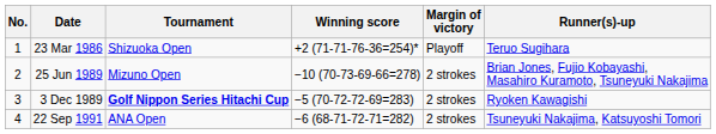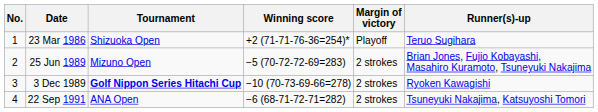 <table class="wikitable" style="font-size:95%;">
 <tr>
 <th>No.</th>
 <th>Date</th>
 <th>Tournament</th>
 <th>Winning score</th>
 <th>Margin of<br>victory</th>
 <th>Runner(s)-up</th>
 </tr>
 <tr>
 <td align=center>1</td>
 <td align=right>23 Mar <a href='#'>1986</a></td>
 <td><a href='#'>Shizuoka Open</a></td>
 <td>+2 (71-71-76-36=254)*</td>
 <td>Playoff</td>
 <td> <a href='#'>Teruo Sugihara</a></td>
 </tr>
 <tr>
 <td align=center>2</td>
 <td align=right>25 Jun <a href='#'>1989</a></td>
 <td><a href='#'>Mizuno Open</a></td>
-<td>−10 (70-73-69-66=278)</td>
+<td>−5 (70-72-72-69=283)</td>
 <td>2 strokes</td>
 <td> <a href='#'>Brian Jones</a>,  <a href='#'>Fujio Kobayashi</a>,<br> <a href='#'>Masahiro Kuramoto</a>,  <a href='#'>Tsuneyuki Nakajima</a></td>
 </tr>
 <tr>
 <td align=center>3</td>
 <td align=right>3 Dec 1989</td>
 <td><strong><a href='#'>Golf Nippon Series Hitachi Cup</a></strong></td>
-<td>−5 (70-72-72-69=283)</td>
+<td>−10 (70-73-69-66=278)</td>
 <td>2 strokes</td>
 <td> <a href='#'>Ryoken Kawagishi</a></td>
 </tr>
 <tr>
 <td align=center>4</td>
 <td align=right>22 Sep <a href='#'>1991</a></td>
 <td><a href='#'>ANA Open</a></td>
 <td>−6 (68-71-72-71=282)</td>
 <td>2 strokes</td>
 <td> <a href='#'>Tsuneyuki Nakajima</a>,  <a href='#'>Katsuyoshi Tomori</a></td>
 </tr>
 </table>
